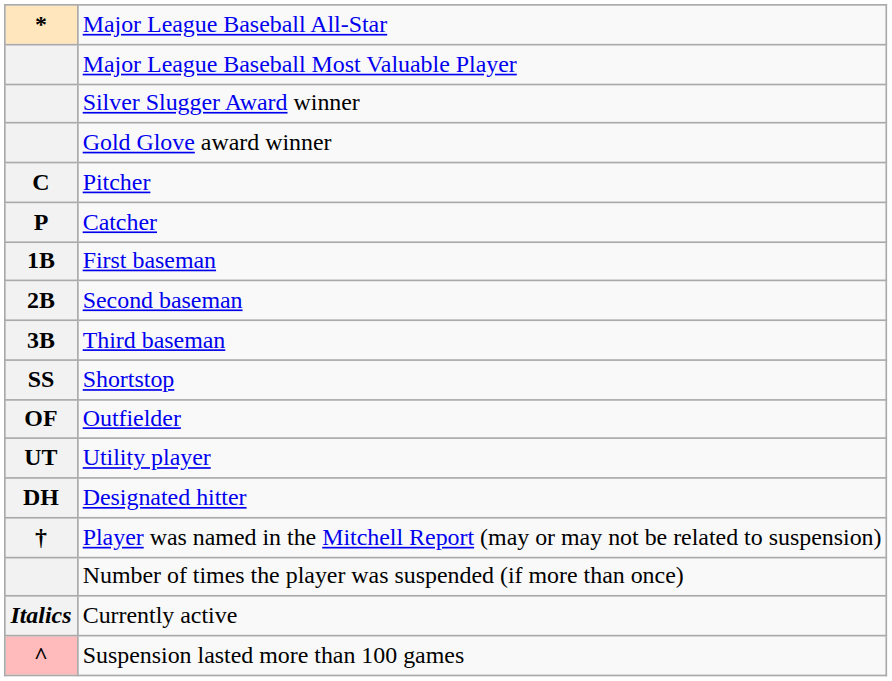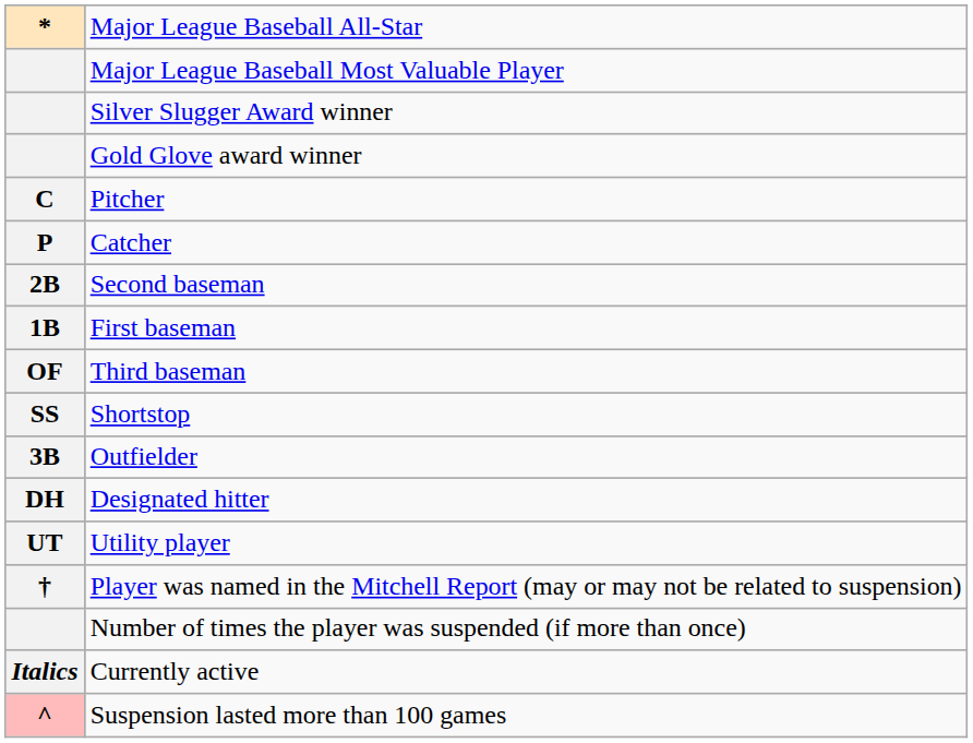 <table class="wikitable plainrowheaders" style="font-size:90%">
 <tr>
 <th scope="row" style="text-align:center; background:#ffe6bd;">*</th>
 <td><a href='#'>Major League Baseball All-Star</a></td>
 </tr>
 <tr>
 <th scope="row" style="text-align:center"></th>
 <td><a href='#'>Major League Baseball Most Valuable Player</a></td>
 </tr>
 <tr>
 <th scope="row" style="text-align:center"></th>
 <td><a href='#'>Silver Slugger Award</a> winner</td>
 </tr>
 <tr>
 <th scope="row" style="text-align:center"></th>
 <td><a href='#'>Gold Glove</a> award winner</td>
 </tr>
 <tr>
 <th scope="row" style="text-align:center">C</th>
 <td><a href='#'>Pitcher</a></td>
 </tr>
 <tr>
 <th scope="row" style="text-align:center">P</th>
 <td><a href='#'>Catcher</a></td>
 </tr>
 <tr>
+<th scope="row" style="text-align:center">2B</th>
+<td><a href='#'>Second baseman</a></td>
+</tr>
+<tr>
 <th scope="row" style="text-align:center">1B</th>
 <td><a href='#'>First baseman</a></td>
 </tr>
 <tr>
-<th scope="row" style="text-align:center">2B</th>
-<td><a href='#'>Second baseman</a></td>
-</tr>
-<tr>
-<th scope="row" style="text-align:center">3B</th>
+<th scope="row" style="text-align:center">OF</th>
 <td><a href='#'>Third baseman</a></td>
 </tr>
 <tr>
 <th scope="row" style="text-align:center">SS</th>
 <td><a href='#'>Shortstop</a></td>
 </tr>
 <tr>
-<th scope="row" style="text-align:center">OF</th>
+<th scope="row" style="text-align:center">3B</th>
 <td><a href='#'>Outfielder</a></td>
+</tr>
+<tr>
+<th scope="row" style="text-align:center">DH</th>
+<td><a href='#'>Designated hitter</a></td>
 </tr>
 <tr>
 <th scope="row" style="text-align:center">UT</th>
 <td><a href='#'>Utility player</a></td>
-</tr>
-<tr>
-<th scope="row" style="text-align:center">DH</th>
-<td><a href='#'>Designated hitter</a></td>
 </tr>
 <tr>
 <th scope="row" style="text-align:center">†</th>
 <td><a href='#'>Player</a> was named in the <a href='#'>Mitchell Report</a> (may or may not be related to suspension)</td>
 </tr>
 <tr>
 <th scope="row" style="text-align:center"></th>
 <td>Number of times the player was suspended (if more than once)</td>
 </tr>
 <tr>
 <th scope="row" style="text-align:center"><em>Italics</em></th>
 <td>Currently active</td>
 </tr>
 <tr>
 <th scope="row" style="text-align:center; background:#fbb;">^</th>
 <td>Suspension lasted more than 100 games</td>
 </tr>
 </table>
